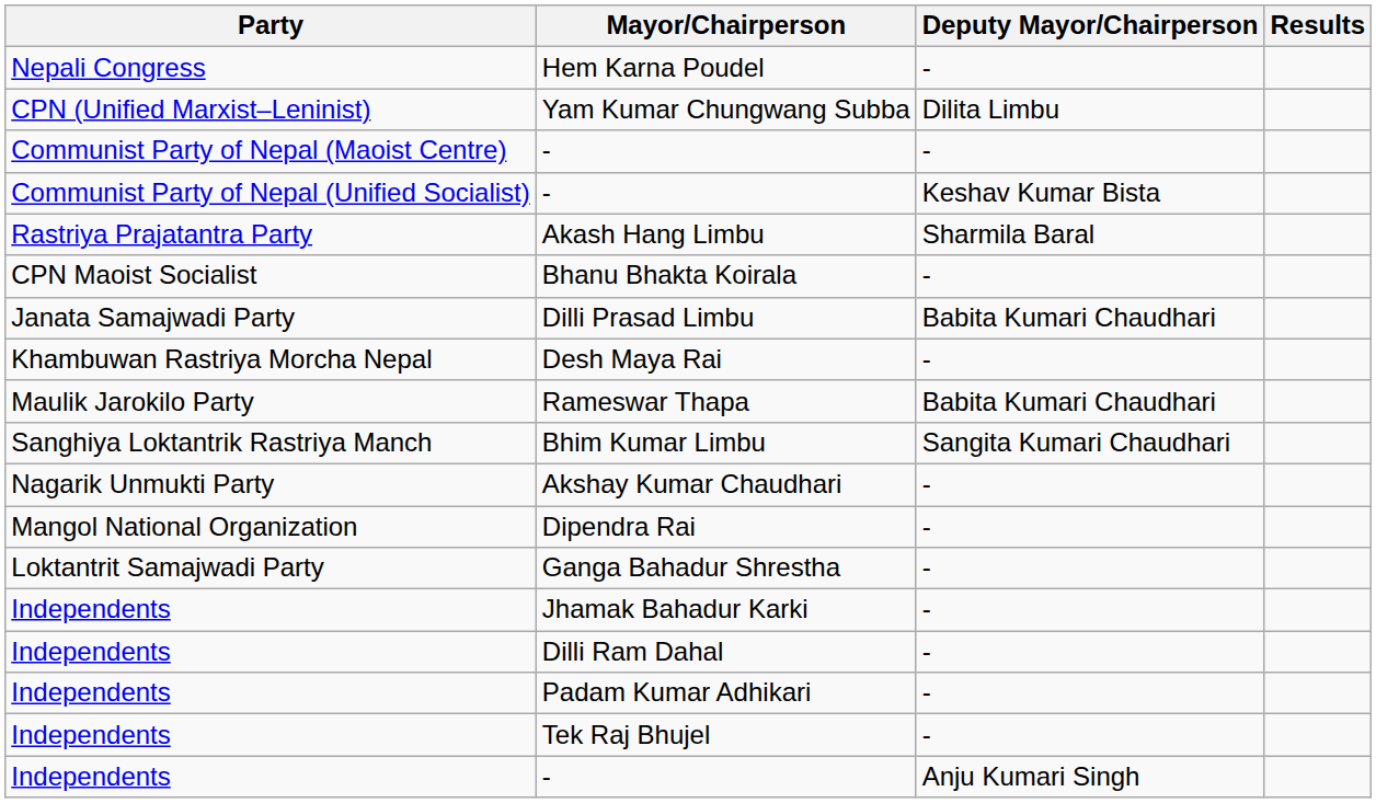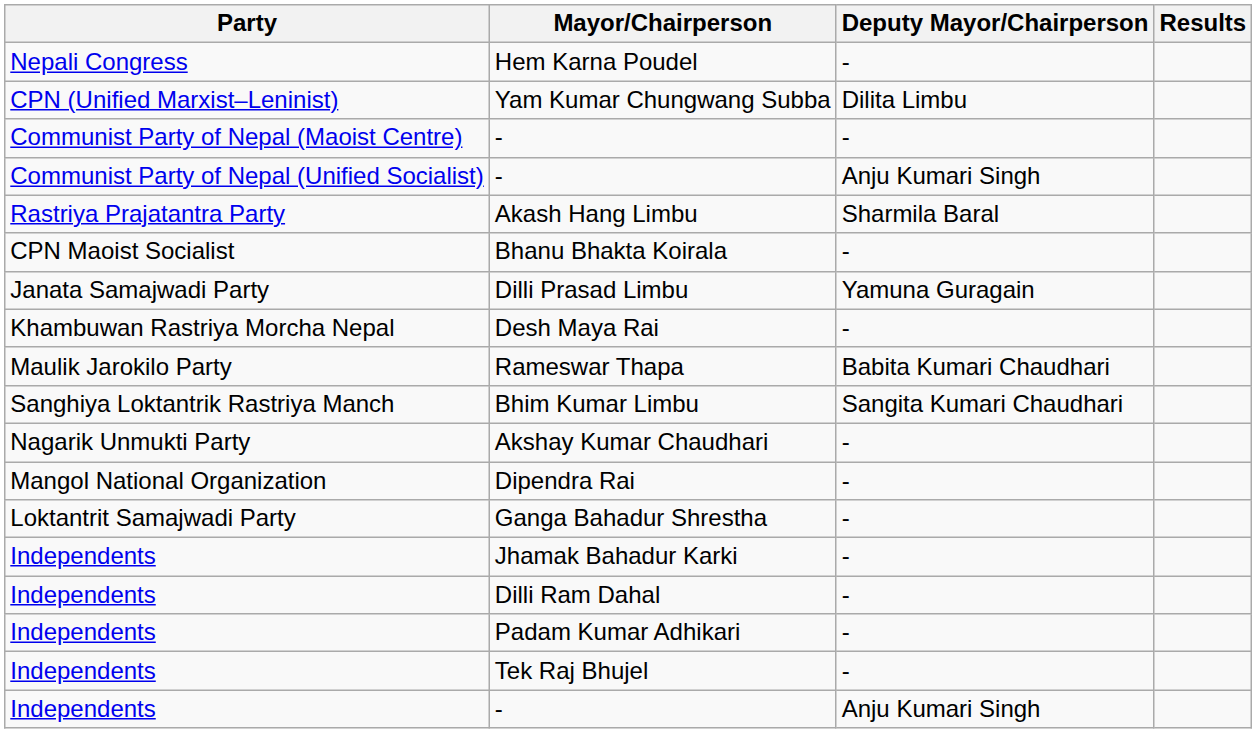 <table class="wikitable">
 <tr>
 <th>Party</th>
 <th>Mayor/Chairperson</th>
 <th>Deputy Mayor/Chairperson</th>
 <th>Results</th>
 </tr>
 <tr>
 <td><a href='#'>Nepali Congress</a></td>
 <td>Hem Karna Poudel</td>
 <td>-</td>
 <td></td>
 </tr>
 <tr>
 <td><a href='#'>CPN (Unified Marxist–Leninist)</a></td>
 <td>Yam Kumar Chungwang Subba</td>
 <td>Dilita Limbu</td>
 <td></td>
 </tr>
 <tr>
 <td><a href='#'>Communist Party of Nepal (Maoist Centre)</a></td>
 <td>-</td>
 <td>-</td>
 <td></td>
 </tr>
 <tr>
 <td><a href='#'>Communist Party of Nepal (Unified Socialist)</a></td>
 <td>-</td>
-<td>Keshav Kumar Bista</td>
+<td>Anju Kumari Singh</td>
 <td></td>
 </tr>
 <tr>
 <td><a href='#'>Rastriya Prajatantra Party</a></td>
 <td>Akash Hang Limbu</td>
 <td>Sharmila Baral</td>
 <td></td>
 </tr>
 <tr>
 <td>CPN Maoist Socialist</td>
 <td>Bhanu Bhakta Koirala</td>
 <td>-</td>
 <td></td>
 </tr>
 <tr>
 <td>Janata Samajwadi Party</td>
 <td>Dilli Prasad Limbu</td>
-<td>Babita Kumari Chaudhari</td>
+<td>Yamuna Guragain</td>
 <td></td>
 </tr>
 <tr>
 <td>Khambuwan Rastriya Morcha Nepal</td>
 <td>Desh Maya Rai</td>
 <td>-</td>
 <td></td>
 </tr>
 <tr>
 <td>Maulik Jarokilo Party</td>
 <td>Rameswar Thapa</td>
 <td>Babita Kumari Chaudhari</td>
 <td></td>
 </tr>
 <tr>
 <td>Sanghiya Loktantrik Rastriya Manch</td>
 <td>Bhim Kumar Limbu</td>
 <td>Sangita Kumari Chaudhari</td>
 <td></td>
 </tr>
 <tr>
 <td>Nagarik Unmukti Party</td>
 <td>Akshay Kumar Chaudhari</td>
 <td>-</td>
 <td></td>
 </tr>
 <tr>
 <td>Mangol National Organization</td>
 <td>Dipendra Rai</td>
 <td>-</td>
 <td></td>
 </tr>
 <tr>
 <td>Loktantrit Samajwadi Party</td>
 <td>Ganga Bahadur Shrestha</td>
 <td>-</td>
 <td></td>
 </tr>
 <tr>
 <td><a href='#'>Independents</a></td>
 <td>Jhamak Bahadur Karki</td>
 <td>-</td>
 <td></td>
 </tr>
 <tr>
 <td><a href='#'>Independents</a></td>
 <td>Dilli Ram Dahal</td>
 <td>-</td>
 <td></td>
 </tr>
 <tr>
 <td><a href='#'>Independents</a></td>
 <td>Padam Kumar Adhikari</td>
 <td>-</td>
 <td></td>
 </tr>
 <tr>
 <td><a href='#'>Independents</a></td>
 <td>Tek Raj Bhujel</td>
 <td>-</td>
 <td></td>
 </tr>
 <tr>
 <td><a href='#'>Independents</a></td>
 <td>-</td>
 <td>Anju Kumari Singh</td>
 <td></td>
 </tr>
 </table>
